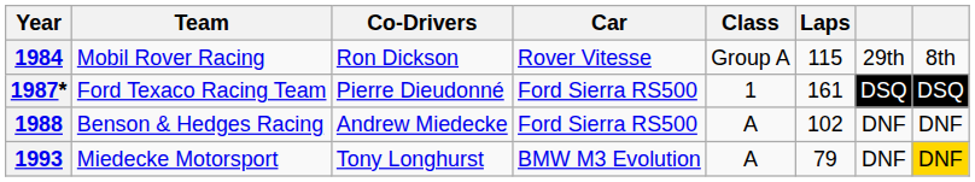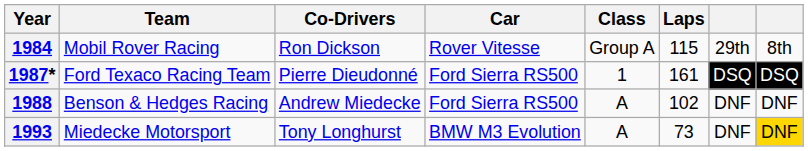 <table class="wikitable" style="text-align:center; font-size:90%">
 <tr>
 <th>Year</th>
 <th>Team</th>
 <th>Co-Drivers</th>
 <th>Car</th>
 <th>Class</th>
 <th>Laps</th>
 <th></th>
 <th></th>
 </tr>
 <tr>
 <th><a href='#'>1984</a></th>
 <td align="left" nowrap> <a href='#'>Mobil Rover Racing</a></td>
 <td align="left" nowrap> <a href='#'>Ron Dickson</a></td>
 <td align="left" nowrap><a href='#'>Rover Vitesse</a></td>
 <td>Group A</td>
 <td>115</td>
 <td>29th</td>
 <td>8th</td>
 </tr>
 <tr>
 <th><a href='#'>1987</a>*</th>
 <td align="left" nowrap> <a href='#'>Ford Texaco Racing Team</a></td>
 <td align="left" nowrap> <a href='#'>Pierre Dieudonné</a></td>
 <td align="left" nowrap><a href='#'>Ford Sierra RS500</a></td>
 <td>1</td>
 <td>161</td>
 <td style="background:#000000; color:white">DSQ</td>
 <td style="background:#000000; color:white">DSQ</td>
 </tr>
 <tr>
 <th><a href='#'>1988</a></th>
 <td align="left" nowrap> <a href='#'>Benson & Hedges Racing</a></td>
 <td align="left" nowrap> <a href='#'>Andrew Miedecke</a></td>
 <td align="left" nowrap><a href='#'>Ford Sierra RS500</a></td>
 <td>A</td>
 <td>102</td>
 <td>DNF</td>
 <td>DNF</td>
 </tr>
 <tr>
 <th><a href='#'>1993</a></th>
 <td align="left" nowrap> <a href='#'>Miedecke Motorsport</a></td>
 <td align="left" nowrap> <a href='#'>Tony Longhurst</a></td>
 <td align="left" nowrap><a href='#'>BMW M3 Evolution</a></td>
 <td>A</td>
-<td>79</td>
+<td>73</td>
 <td>DNF</td>
 <td style="background: gold;">DNF</td>
 </tr>
 </table>
